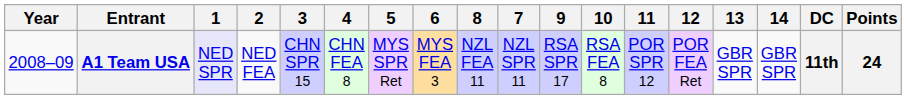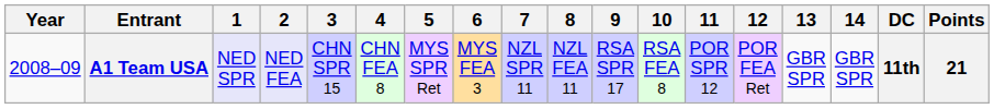 <table class="wikitable" style="text-align:center; font-size:85%">
 <tr>
 <th>Year</th>
 <th>Entrant</th>
 <th>1</th>
 <th>2</th>
 <th>3</th>
 <th>4</th>
 <th>5</th>
 <th>6</th>
+<th>7</th>
 <th>8</th>
-<th>7</th>
 <th>9</th>
 <th>10</th>
 <th>11</th>
 <th>12</th>
 <th>13</th>
 <th>14</th>
 <th>DC</th>
 <th>Points</th>
 </tr>
 <tr>
 <td><a href='#'>2008–09</a></td>
 <th><a href='#'>A1 Team USA</a></th>
 <td style="background: lavender;"><a href='#'>NED<br>SPR</a></td>
-<td><a href='#'>NED<br>FEA</a></td>
+<td style="background: lavender;"><a href='#'>NED<br>FEA</a></td>
 <td style="background:#CFCFFF;"><a href='#'>CHN<br>SPR</a><br><small>15</small></td>
 <td style="background:#DFFFDF;"><a href='#'>CHN<br>FEA</a><br><small>8</small></td>
 <td style="background:#EFCFFF;"><a href='#'>MYS<br>SPR</a><br><small>Ret</small></td>
 <td style="background:#FFDF9F;"><a href='#'>MYS<br>FEA</a><br><small>3</small></td>
+<td style="background:#CFCFFF;"><a href='#'>NZL<br>SPR</a><br><small>11</small></td>
 <td style="background:#CFCFFF;"><a href='#'>NZL<br>FEA</a><br><small>11</small></td>
-<td style="background:#CFCFFF;"><a href='#'>NZL<br>SPR</a><br><small>11</small></td>
 <td style="background:#CFCFFF;"><a href='#'>RSA<br>SPR</a><br><small>17</small></td>
 <td style="background:#DFFFDF;"><a href='#'>RSA<br>FEA</a><br><small>8</small></td>
 <td style="background:#CFCFFF;"><a href='#'>POR<br>SPR</a><br><small>12</small></td>
 <td style="background:#EFCFFF;"><a href='#'>POR<br>FEA</a><br><small>Ret</small></td>
 <td><a href='#'>GBR<br>SPR</a></td>
 <td><a href='#'>GBR<br>SPR</a></td>
 <th>11th</th>
-<th>24</th>
+<th>21</th>
 </tr>
 </table>
